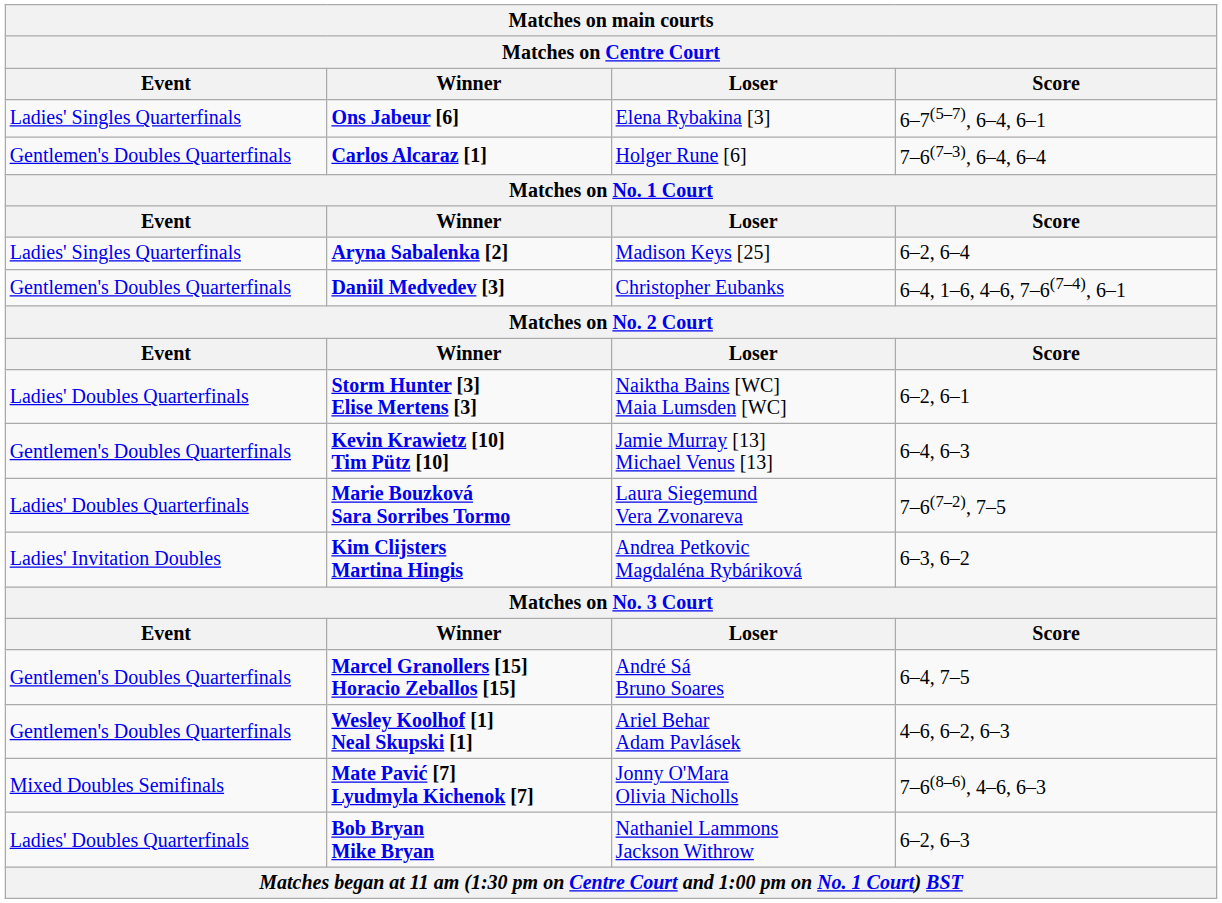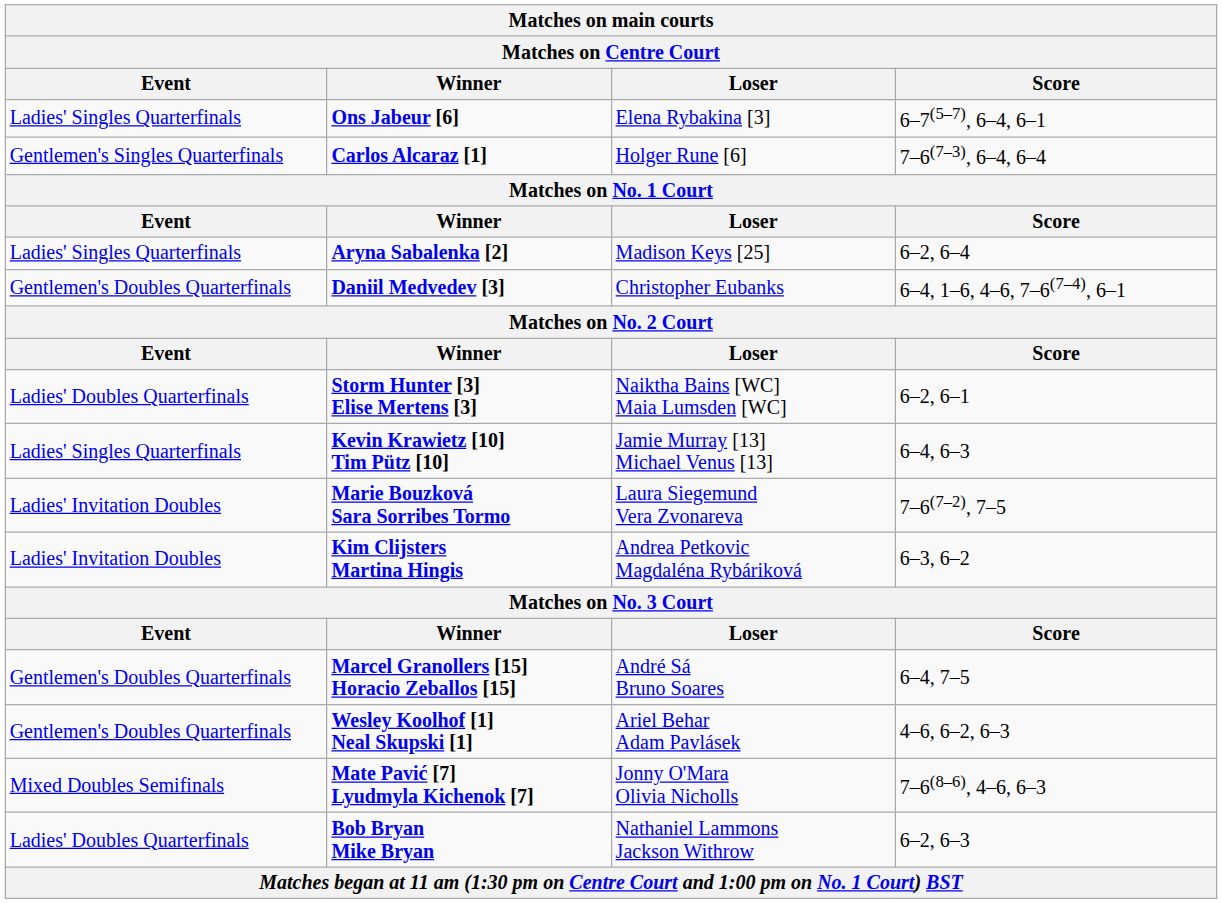 <table class="wikitable collapsible uncollapsed" style="margin:auto;">
 <tr>
 <th colspan="4" style="white-space:nowrap;">Matches on main courts</th>
 </tr>
 <tr>
 <th colspan="4">Matches on <a href='#'>Centre Court</a></th>
 </tr>
 <tr>
 <th width="250">Event</th>
 <th width="220">Winner</th>
 <th width="220">Loser</th>
 <th width="250">Score</th>
 </tr>
 <tr>
 <td><a href='#'>Ladies' Singles Quarterfinals</a></td>
 <td><strong> <a href='#'>Ons Jabeur</a> [6]</strong></td>
 <td> <a href='#'>Elena Rybakina</a> [3]</td>
 <td>6–7<sup>(5–7)</sup>, 6–4, 6–1</td>
 </tr>
 <tr>
-<td><a href='#'>Gentlemen's Doubles Quarterfinals</a></td>
+<td><a href='#'>Gentlemen's Singles Quarterfinals</a></td>
 <td><strong> <a href='#'>Carlos Alcaraz</a> [1]</strong></td>
 <td> <a href='#'>Holger Rune</a> [6]</td>
 <td>7–6<sup>(7–3)</sup>, 6–4, 6–4</td>
 </tr>
 <tr>
 <th colspan="4">Matches on <a href='#'>No. 1 Court</a></th>
 </tr>
 <tr>
 <th width="220">Event</th>
 <th width="220">Winner</th>
 <th width="220">Loser</th>
 <th width="250">Score</th>
 </tr>
 <tr>
 <td><a href='#'>Ladies' Singles Quarterfinals</a></td>
 <td><strong> <a href='#'>Aryna Sabalenka</a> [2]</strong></td>
 <td> <a href='#'>Madison Keys</a> [25]</td>
 <td>6–2, 6–4</td>
 </tr>
 <tr>
 <td><a href='#'>Gentlemen's Doubles Quarterfinals</a></td>
 <td><strong> <a href='#'>Daniil Medvedev</a> [3]</strong></td>
 <td> <a href='#'>Christopher Eubanks</a></td>
 <td>6–4, 1–6, 4–6, 7–6<sup>(7–4)</sup>, 6–1</td>
 </tr>
 <tr>
 <th colspan="4">Matches on <a href='#'>No. 2 Court</a></th>
 </tr>
 <tr>
 <th width="250">Event</th>
 <th width="220">Winner</th>
 <th width="220">Loser</th>
 <th width="220">Score</th>
 </tr>
 <tr>
 <td><a href='#'>Ladies' Doubles Quarterfinals</a></td>
 <td><strong> <a href='#'>Storm Hunter</a> [3] <br>  <a href='#'>Elise Mertens</a> [3]</strong></td>
 <td> <a href='#'>Naiktha Bains</a> [WC] <br>  <a href='#'>Maia Lumsden</a> [WC]</td>
 <td>6–2, 6–1</td>
 </tr>
 <tr>
-<td><a href='#'>Gentlemen's Doubles Quarterfinals</a></td>
+<td><a href='#'>Ladies' Singles Quarterfinals</a></td>
 <td><strong> <a href='#'>Kevin Krawietz</a> [10] <br>  <a href='#'>Tim Pütz</a> [10]</strong></td>
 <td> <a href='#'>Jamie Murray</a> [13] <br>  <a href='#'>Michael Venus</a> [13]</td>
 <td>6–4, 6–3</td>
 </tr>
 <tr>
-<td><a href='#'>Ladies' Doubles Quarterfinals</a></td>
+<td><a href='#'>Ladies' Invitation Doubles</a></td>
 <td><strong> <a href='#'>Marie Bouzková</a><br>  <a href='#'>Sara Sorribes Tormo</a></strong></td>
 <td> <a href='#'>Laura Siegemund</a><br>  <a href='#'>Vera Zvonareva</a></td>
 <td>7–6<sup>(7–2)</sup>, 7–5</td>
 </tr>
 <tr>
 <td><a href='#'>Ladies' Invitation Doubles</a></td>
 <td><strong> <a href='#'>Kim Clijsters</a><br>  <a href='#'>Martina Hingis</a></strong></td>
 <td> <a href='#'>Andrea Petkovic</a><br>  <a href='#'>Magdaléna Rybáriková</a></td>
 <td>6–3, 6–2</td>
 </tr>
 <tr>
 <th colspan="4">Matches on <a href='#'>No. 3 Court</a></th>
 </tr>
 <tr>
 <th width="250">Event</th>
 <th width="220">Winner</th>
 <th width="220">Loser</th>
 <th width="220">Score</th>
 </tr>
 <tr>
 <td><a href='#'>Gentlemen's Doubles Quarterfinals</a></td>
 <td><strong> <a href='#'>Marcel Granollers</a> [15] <br>  <a href='#'>Horacio Zeballos</a> [15]</strong></td>
 <td> <a href='#'>André Sá</a><br>  <a href='#'>Bruno Soares</a></td>
 <td>6–4, 7–5</td>
 </tr>
 <tr>
 <td><a href='#'>Gentlemen's Doubles Quarterfinals</a></td>
 <td><strong> <a href='#'>Wesley Koolhof</a> [1] <br>  <a href='#'>Neal Skupski</a> [1]</strong></td>
 <td> <a href='#'>Ariel Behar</a> <br>  <a href='#'>Adam Pavlásek</a></td>
 <td>4–6, 6–2, 6–3</td>
 </tr>
 <tr>
 <td><a href='#'>Mixed Doubles Semifinals</a></td>
 <td><strong> <a href='#'>Mate Pavić</a> [7] <br>  <a href='#'>Lyudmyla Kichenok</a> [7]</strong></td>
 <td> <a href='#'>Jonny O'Mara</a> <br>  <a href='#'>Olivia Nicholls</a></td>
 <td>7–6<sup>(8–6)</sup>, 4–6, 6–3</td>
 </tr>
 <tr>
 <td><a href='#'>Ladies' Doubles Quarterfinals</a></td>
 <td><strong> <a href='#'>Bob Bryan</a><br>  <a href='#'>Mike Bryan</a></strong></td>
 <td> <a href='#'>Nathaniel Lammons</a> <br>  <a href='#'>Jackson Withrow</a></td>
 <td>6–2, 6–3</td>
 </tr>
 <tr>
 <th colspan=4><em>Matches began at 11 am (1:30 pm on <a href='#'>Centre Court</a> and 1:00 pm on <a href='#'>No. 1 Court</a>) <a href='#'>BST</a></em></th>
 </tr>
 </table>
